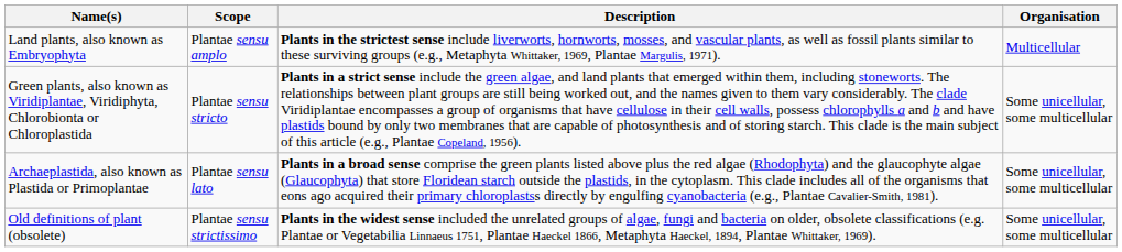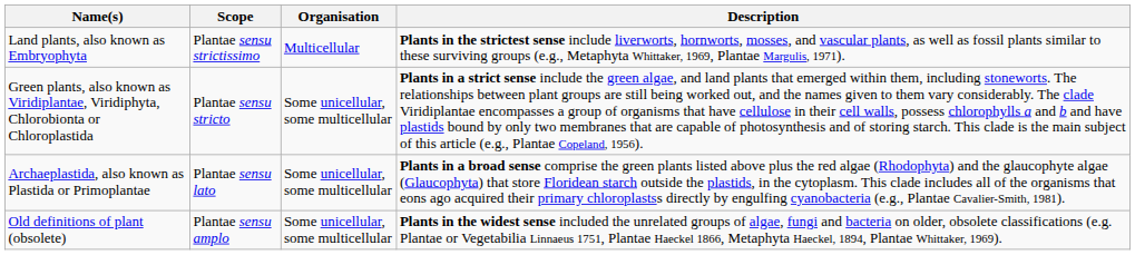 <table class="wikitable">
 <tr>
 <th>Name(s)</th>
 <th>Scope</th>
+<th>Organisation</th>
 <th>Description</th>
-<th>Organisation</th>
 </tr>
 <tr>
 <td>Land plants, also known as <a href='#'>Embryophyta</a></td>
-<td>Plantae <em><a href='#'>sensu amplo</a></em></td>
+<td>Plantae <em><a href='#'>sensu strictissimo</a></em></td>
+<td><a href='#'>Multicellular</a></td>
 <td><strong>Plants in the strictest sense</strong> include <a href='#'>liverworts</a>, <a href='#'>hornworts</a>, <a href='#'>mosses</a>, and <a href='#'>vascular plants</a>, as well as fossil plants similar to these surviving groups (e.g., Metaphyta <small>Whittaker, 1969</small>, Plantae <small><a href='#'>Margulis</a>, 1971</small>).</td>
-<td><a href='#'>Multicellular</a></td>
 </tr>
 <tr>
 <td>Green plants, also known as <a href='#'>Viridiplantae</a>, Viridiphyta, Chlorobionta or Chloroplastida</td>
 <td>Plantae <em><a href='#'>sensu stricto</a></em></td>
+<td>Some <a href='#'>unicellular</a>, some multicellular</td>
 <td><strong>Plants in a strict sense</strong> include the <a href='#'>green algae</a>, and land plants that emerged within them, including <a href='#'>stoneworts</a>. The relationships between plant groups are still being worked out, and the names given to them vary considerably. The <a href='#'>clade</a> Viridiplantae encompasses a group of organisms that have <a href='#'>cellulose</a> in their <a href='#'>cell walls</a>, possess <a href='#'>chlorophylls <em>a</em></a> and <a href='#'><em>b</em></a> and have <a href='#'>plastids</a> bound by only two membranes that are capable of photosynthesis and of storing starch. This clade is the main subject of this article (e.g., Plantae <small><a href='#'>Copeland</a>, 1956</small>).</td>
-<td>Some <a href='#'>unicellular</a>, some multicellular</td>
 </tr>
 <tr>
 <td><a href='#'>Archaeplastida</a>, also known as Plastida or Primoplantae</td>
 <td>Plantae <em><a href='#'>sensu lato</a></em></td>
+<td>Some <a href='#'>unicellular</a>, some multicellular</td>
 <td><strong>Plants in a broad sense</strong> comprise the green plants listed above plus the red algae (<a href='#'>Rhodophyta</a>) and the glaucophyte algae (<a href='#'>Glaucophyta</a>) that store <a href='#'>Floridean starch</a> outside the <a href='#'>plastids</a>, in the cytoplasm. This clade includes all of the organisms that eons ago acquired their <a href='#'>primary chloroplasts</a>s directly by engulfing <a href='#'>cyanobacteria</a> (e.g., Plantae <small>Cavalier-Smith, 1981</small>).</td>
-<td>Some <a href='#'>unicellular</a>, some multicellular</td>
 </tr>
 <tr>
 <td><a href='#'>Old definitions of plant</a> (obsolete)</td>
-<td>Plantae <em><a href='#'>sensu strictissimo</a></em></td>
+<td>Plantae <em><a href='#'>sensu amplo</a></em></td>
+<td>Some <a href='#'>unicellular</a>, some multicellular</td>
 <td><strong>Plants in the widest sense</strong> included the unrelated groups of <a href='#'>algae</a>, <a href='#'>fungi</a> and <a href='#'>bacteria</a> on older, obsolete classifications (e.g. Plantae or Vegetabilia <small>Linnaeus 1751</small>, Plantae <small>Haeckel 1866</small>, Metaphyta <small>Haeckel, 1894</small>, Plantae <small>Whittaker, 1969</small>).</td>
-<td>Some <a href='#'>unicellular</a>, some multicellular</td>
 </tr>
 </table>
